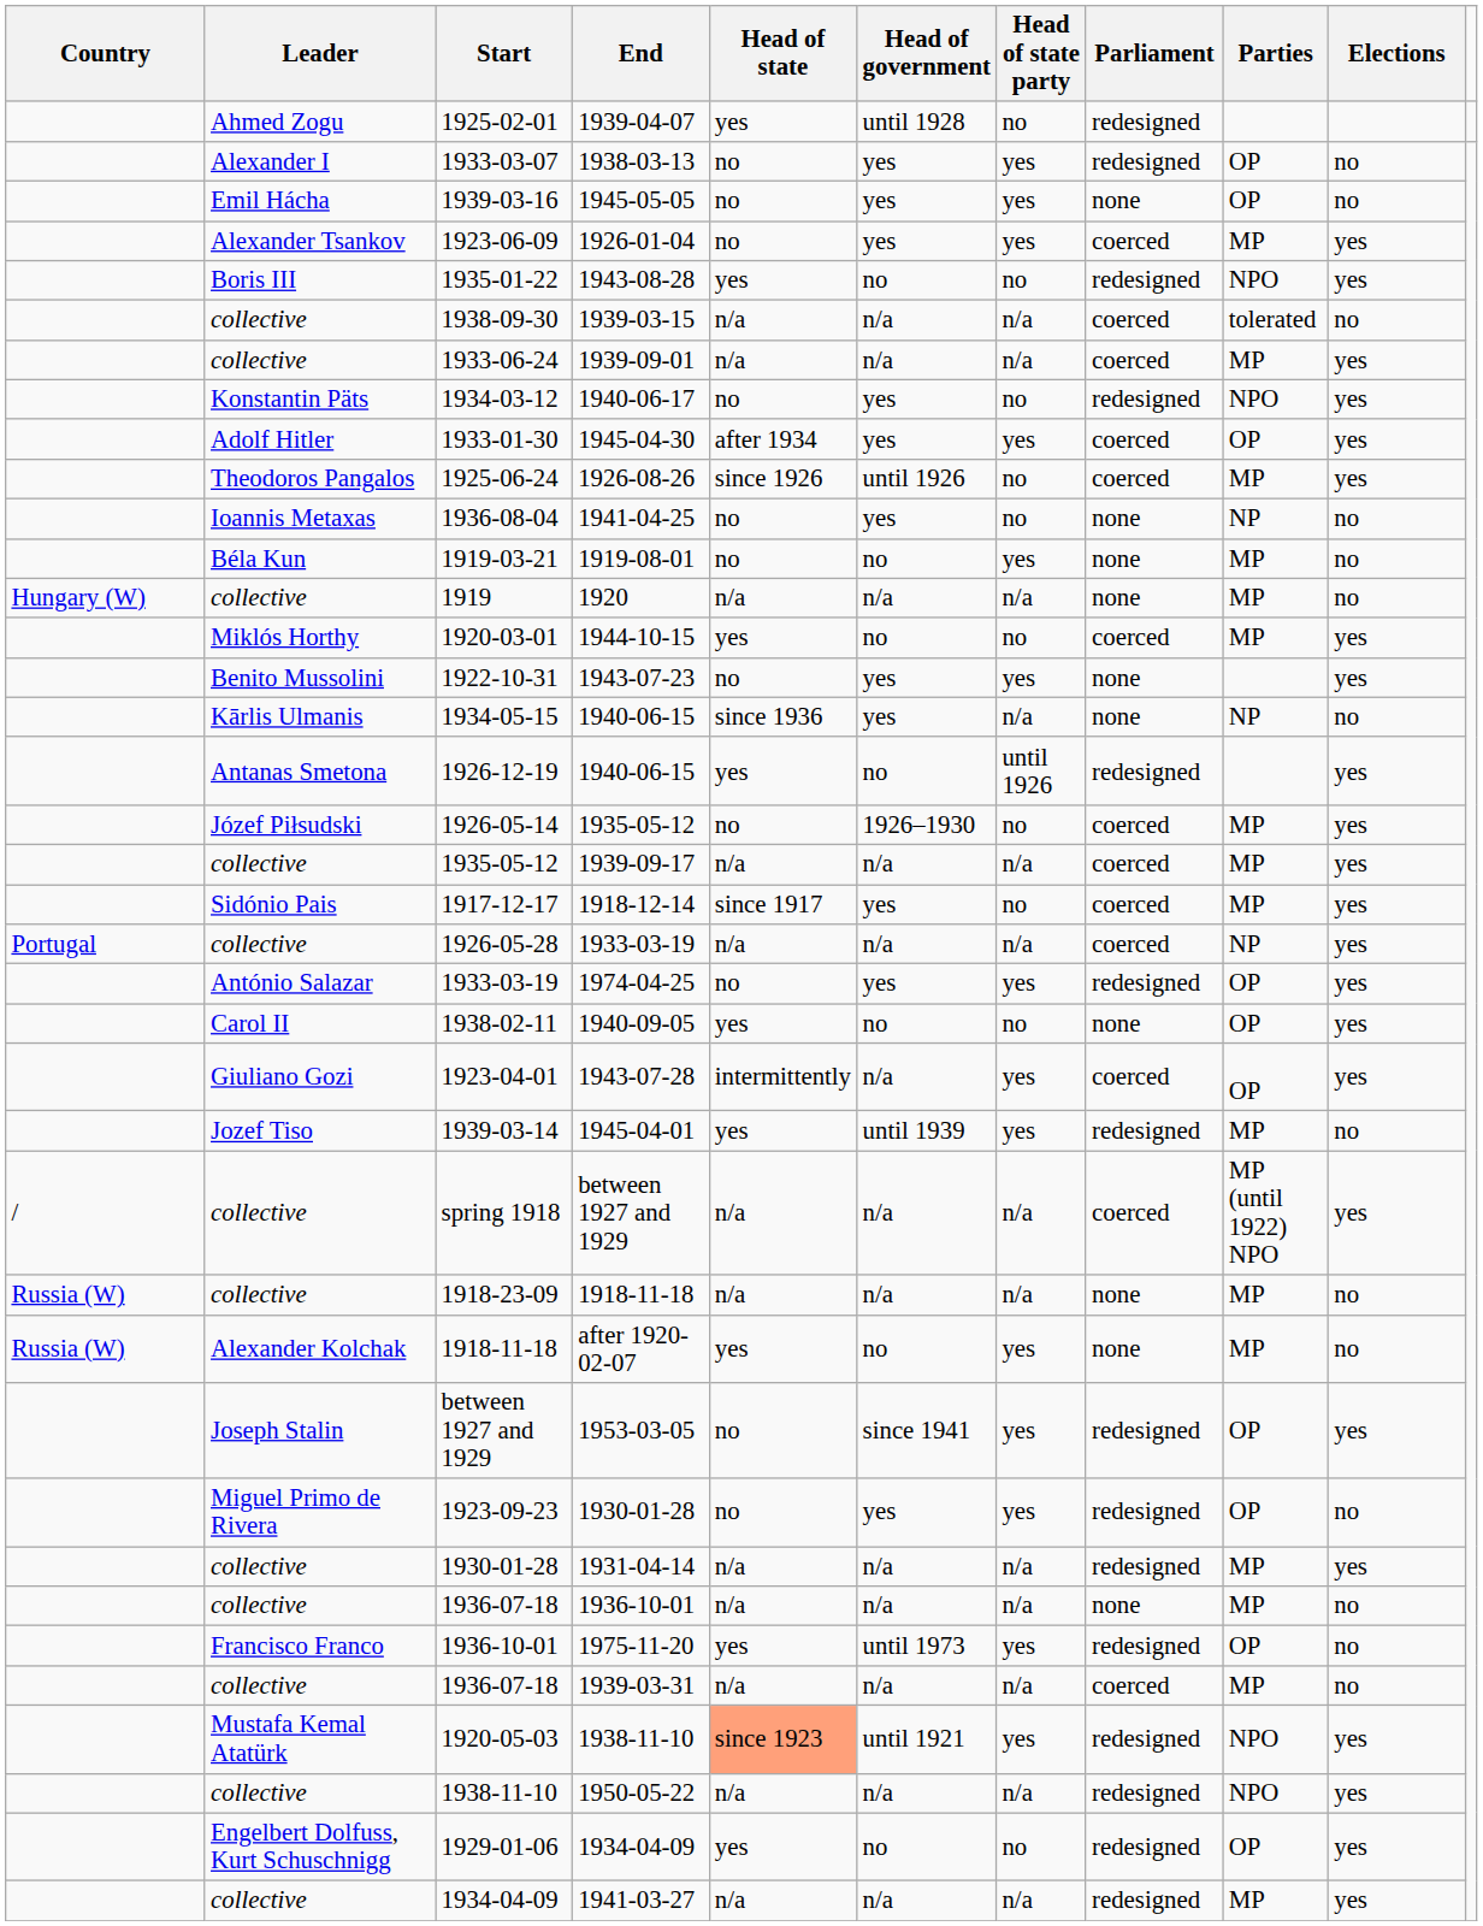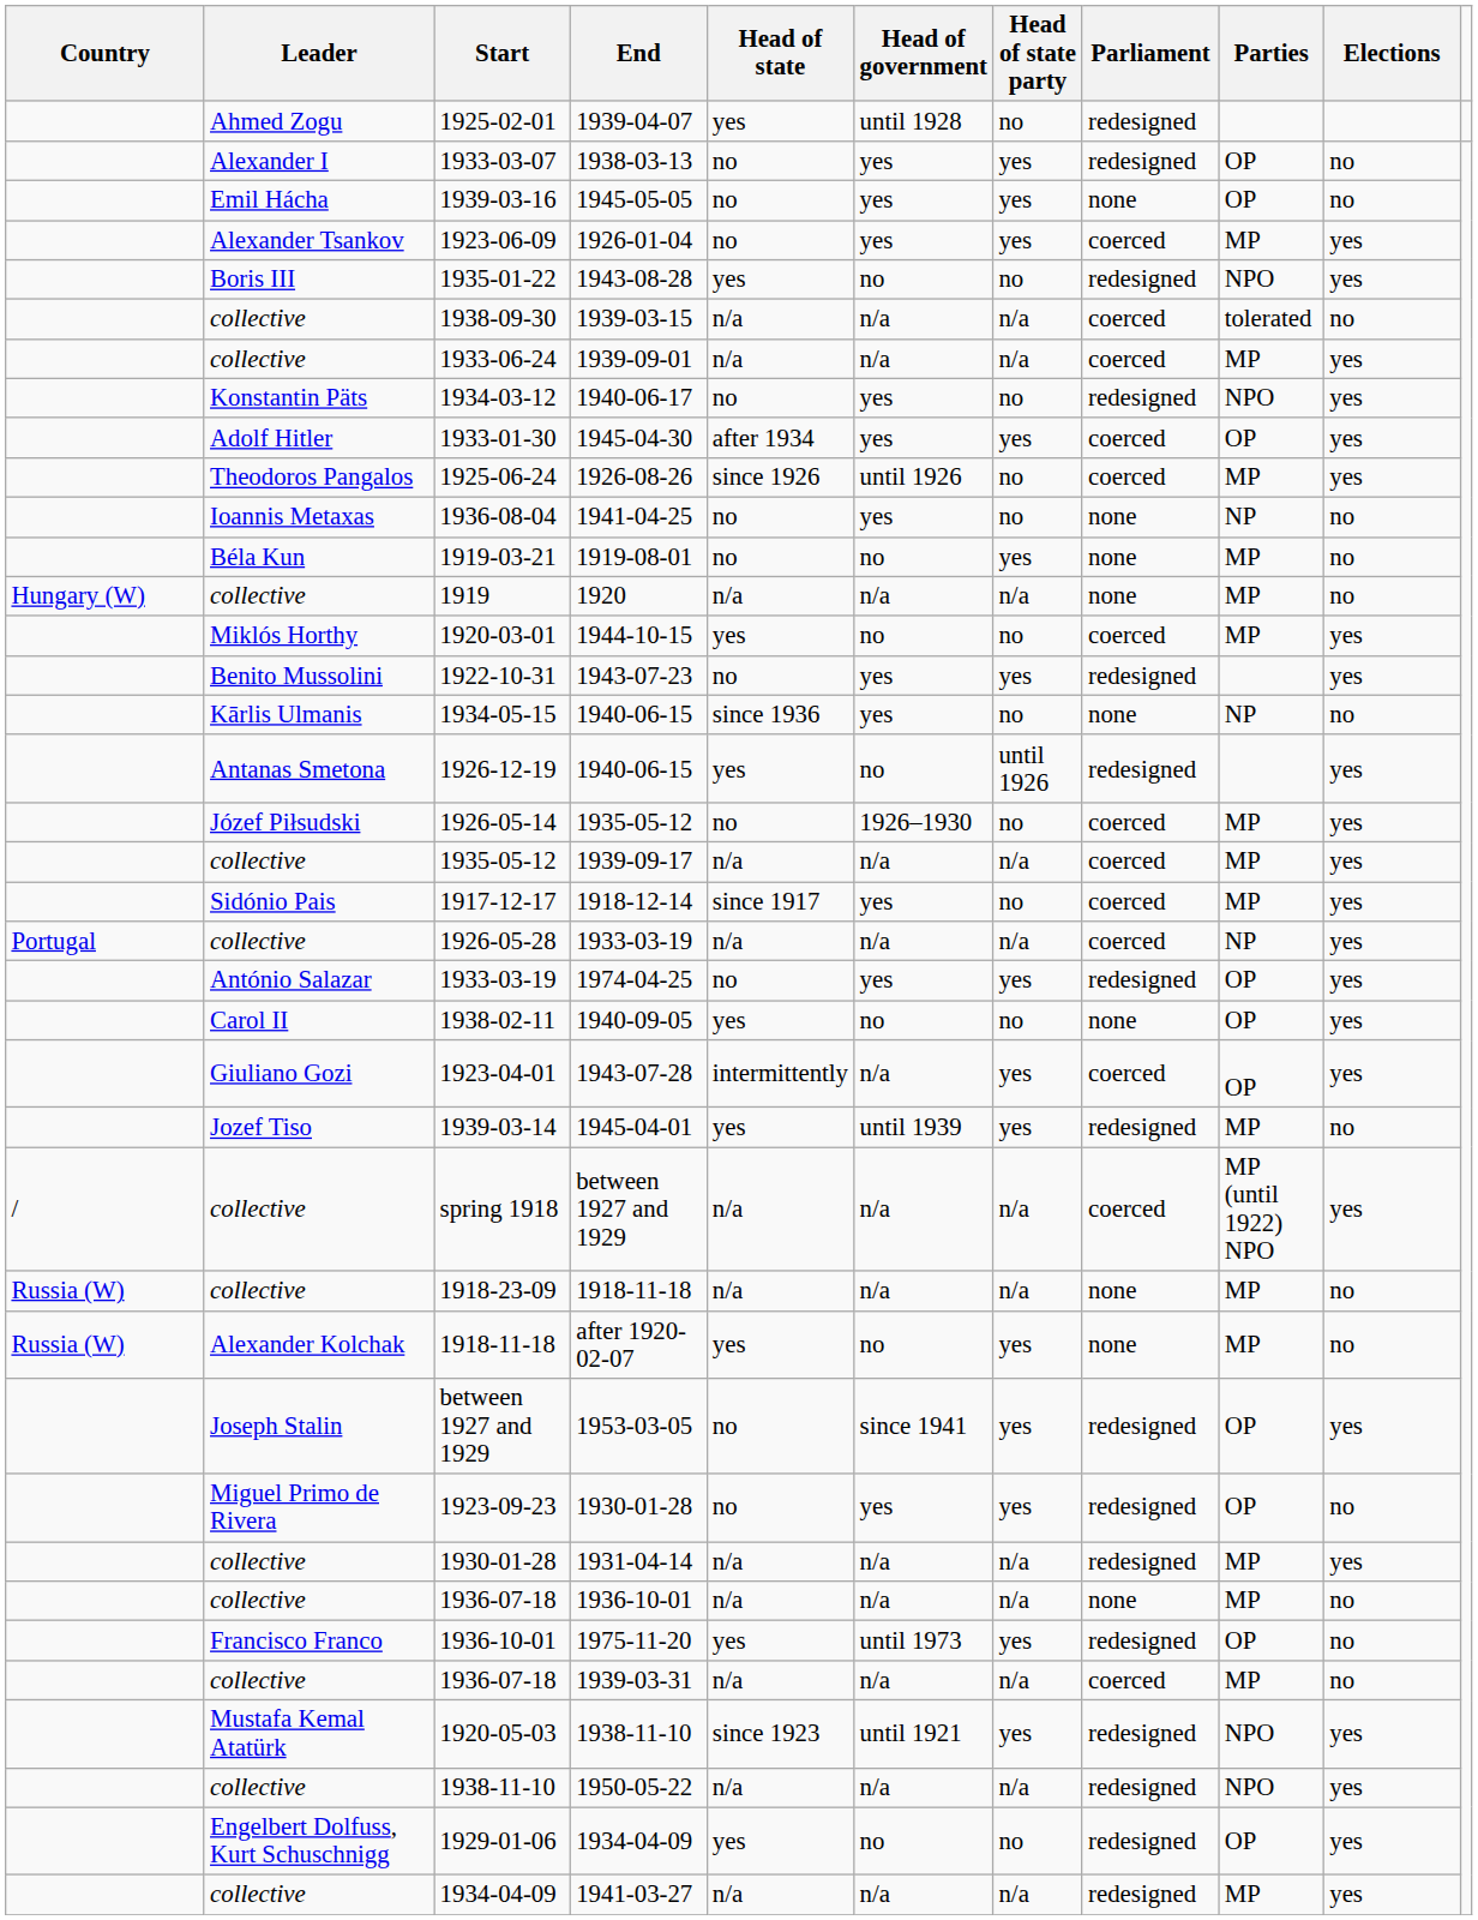 <table class="wikitable sortable">
 <tr>
 <th scope="col" style="width: 120px;">Country</th>
 <th scope="col" style="width: 140px;">Leader</th>
 <th scope="col" style="width: 80px;">Start</th>
 <th scope="col" style="width: 80px;">End</th>
 <th scope="col" style="width: 50px;">Head of state</th>
 <th scope="col" style="width: 50px;">Head of government</th>
 <th scope="col" style="width: 50px;">Head of state party</th>
 <th scope="col" style="width: 80px;">Parliament</th>
 <th scope="col" style="width: 60px;">Parties</th>
 <th scope="col" style="width: 80px;">Elections</th>
 </tr>
 <tr>
 <td></td>
 <td><a href='#'>Ahmed Zogu</a></td>
 <td>1925-02-01</td>
 <td>1939-04-07</td>
 <td>yes</td>
 <td>until 1928</td>
 <td>no</td>
 <td>redesigned</td>
 <td></td>
 <td></td>
 <td></td>
 </tr>
 <tr>
 <td></td>
 <td><a href='#'>Alexander I</a></td>
 <td>1933-03-07</td>
 <td>1938-03-13</td>
 <td>no</td>
 <td>yes</td>
 <td>yes</td>
 <td>redesigned</td>
 <td>OP</td>
 <td>no</td>
 </tr>
 <tr>
 <td></td>
 <td><a href='#'>Emil Hácha</a></td>
 <td>1939-03-16</td>
 <td>1945-05-05</td>
 <td>no</td>
 <td>yes</td>
 <td>yes</td>
 <td>none</td>
 <td>OP</td>
 <td>no</td>
 </tr>
 <tr>
 <td></td>
 <td><a href='#'>Alexander Tsankov</a></td>
 <td>1923-06-09</td>
 <td>1926-01-04</td>
 <td>no</td>
 <td>yes</td>
 <td>yes</td>
 <td>coerced</td>
 <td>MP</td>
 <td>yes</td>
 </tr>
 <tr>
 <td></td>
 <td><a href='#'>Boris III</a></td>
 <td>1935-01-22</td>
 <td>1943-08-28</td>
 <td>yes</td>
 <td>no</td>
 <td>no</td>
 <td>redesigned</td>
 <td>NPO</td>
 <td>yes</td>
 </tr>
 <tr>
 <td></td>
 <td><em>collective</em></td>
 <td>1938-09-30</td>
 <td>1939-03-15</td>
 <td>n/a</td>
 <td>n/a</td>
 <td>n/a</td>
 <td>coerced</td>
 <td>tolerated</td>
 <td>no</td>
 </tr>
 <tr>
 <td></td>
 <td><em>collective</em></td>
 <td>1933-06-24</td>
 <td>1939-09-01</td>
 <td>n/a</td>
 <td>n/a</td>
 <td>n/a</td>
 <td>coerced</td>
 <td>MP</td>
 <td>yes</td>
 </tr>
 <tr>
 <td></td>
 <td><a href='#'>Konstantin Päts</a></td>
 <td>1934-03-12</td>
 <td>1940-06-17</td>
 <td>no</td>
 <td>yes</td>
 <td>no</td>
 <td>redesigned</td>
 <td>NPO</td>
 <td>yes</td>
 </tr>
 <tr>
 <td></td>
 <td><a href='#'>Adolf Hitler</a></td>
 <td>1933-01-30</td>
 <td>1945-04-30</td>
 <td>after 1934</td>
 <td>yes</td>
 <td>yes</td>
 <td>coerced</td>
 <td>OP</td>
 <td>yes</td>
 </tr>
 <tr>
 <td></td>
 <td><a href='#'>Theodoros Pangalos</a></td>
 <td>1925-06-24</td>
 <td>1926-08-26</td>
 <td>since 1926</td>
 <td>until 1926</td>
 <td>no</td>
 <td>coerced</td>
 <td>MP</td>
 <td>yes</td>
 </tr>
 <tr>
 <td></td>
 <td><a href='#'>Ioannis Metaxas</a></td>
 <td>1936-08-04</td>
 <td>1941-04-25</td>
 <td>no</td>
 <td>yes</td>
 <td>no</td>
 <td>none</td>
 <td>NP</td>
 <td>no</td>
 </tr>
 <tr>
 <td></td>
 <td><a href='#'>Béla Kun</a></td>
 <td>1919-03-21</td>
 <td>1919-08-01</td>
 <td>no</td>
 <td>no</td>
 <td>yes</td>
 <td>none</td>
 <td>MP</td>
 <td>no</td>
 </tr>
 <tr>
 <td> <a href='#'>Hungary (W)</a></td>
 <td><em>collective</em></td>
 <td>1919</td>
 <td>1920</td>
 <td>n/a</td>
 <td>n/a</td>
 <td>n/a</td>
 <td>none</td>
 <td>MP</td>
 <td>no</td>
 </tr>
 <tr>
 <td></td>
 <td><a href='#'>Miklós Horthy</a></td>
 <td>1920-03-01</td>
 <td>1944-10-15</td>
 <td>yes</td>
 <td>no</td>
 <td>no</td>
 <td>coerced</td>
 <td>MP</td>
 <td>yes</td>
 </tr>
 <tr>
 <td></td>
 <td><a href='#'>Benito Mussolini</a></td>
 <td>1922-10-31</td>
 <td>1943-07-23</td>
 <td>no</td>
 <td>yes</td>
 <td>yes</td>
-<td>none</td>
+<td>redesigned</td>
 <td></td>
 <td>yes</td>
 </tr>
 <tr>
 <td></td>
 <td><a href='#'>Kārlis Ulmanis</a></td>
 <td>1934-05-15</td>
 <td>1940-06-15</td>
 <td>since 1936</td>
 <td>yes</td>
-<td>n/a</td>
+<td>no</td>
 <td>none</td>
 <td>NP</td>
 <td>no</td>
 </tr>
 <tr>
 <td></td>
 <td><a href='#'>Antanas Smetona</a></td>
 <td>1926-12-19</td>
 <td>1940-06-15</td>
 <td>yes</td>
 <td>no</td>
 <td>until 1926</td>
 <td>redesigned</td>
 <td></td>
 <td>yes</td>
 </tr>
 <tr>
 <td></td>
 <td><a href='#'>Józef Piłsudski</a></td>
 <td>1926-05-14</td>
 <td>1935-05-12</td>
 <td>no</td>
 <td>1926–1930</td>
 <td>no</td>
 <td>coerced</td>
 <td>MP</td>
 <td>yes</td>
 </tr>
 <tr>
 <td></td>
 <td><em>collective</em></td>
 <td>1935-05-12</td>
 <td>1939-09-17</td>
 <td>n/a</td>
 <td>n/a</td>
 <td>n/a</td>
 <td>coerced</td>
 <td>MP</td>
 <td>yes</td>
 </tr>
 <tr>
 <td></td>
 <td><a href='#'>Sidónio Pais</a></td>
 <td>1917-12-17</td>
 <td>1918-12-14</td>
 <td>since 1917</td>
 <td>yes</td>
 <td>no</td>
 <td>coerced</td>
 <td>MP</td>
 <td>yes</td>
 </tr>
 <tr>
 <td> <a href='#'>Portugal</a></td>
 <td><em>collective</em></td>
 <td>1926-05-28</td>
 <td>1933-03-19</td>
 <td>n/a</td>
 <td>n/a</td>
 <td>n/a</td>
 <td>coerced</td>
 <td>NP</td>
 <td>yes</td>
 </tr>
 <tr>
 <td></td>
 <td><a href='#'>António Salazar</a></td>
 <td>1933-03-19</td>
 <td>1974-04-25</td>
 <td>no</td>
 <td>yes</td>
 <td>yes</td>
 <td>redesigned</td>
 <td>OP</td>
 <td>yes</td>
 </tr>
 <tr>
 <td></td>
 <td><a href='#'>Carol II</a></td>
 <td>1938-02-11</td>
 <td>1940-09-05</td>
 <td>yes</td>
 <td>no</td>
 <td>no</td>
 <td>none</td>
 <td>OP</td>
 <td>yes</td>
 </tr>
 <tr>
 <td></td>
 <td><a href='#'>Giuliano Gozi</a></td>
 <td>1923-04-01</td>
 <td>1943-07-28</td>
 <td>intermittently</td>
 <td>n/a</td>
 <td>yes</td>
 <td>coerced</td>
 <td><br>OP</td>
 <td>yes</td>
 </tr>
 <tr>
 <td></td>
 <td><a href='#'>Jozef Tiso</a></td>
 <td>1939-03-14</td>
 <td>1945-04-01</td>
 <td>yes</td>
 <td>until 1939</td>
 <td>yes</td>
 <td>redesigned</td>
 <td>MP</td>
 <td>no</td>
 </tr>
 <tr>
 <td> / </td>
 <td><em>collective</em></td>
 <td>spring 1918</td>
 <td>between 1927 and 1929</td>
 <td>n/a</td>
 <td>n/a</td>
 <td>n/a</td>
 <td>coerced</td>
 <td>MP (until 1922)<br>NPO</td>
 <td>yes</td>
 </tr>
 <tr>
 <td> <a href='#'>Russia (W)</a></td>
 <td><em>collective</em></td>
 <td>1918-23-09</td>
 <td>1918-11-18</td>
 <td>n/a</td>
 <td>n/a</td>
 <td>n/a</td>
 <td>none</td>
 <td>MP</td>
 <td>no</td>
 </tr>
 <tr>
 <td> <a href='#'>Russia (W)</a></td>
 <td><a href='#'>Alexander Kolchak</a></td>
 <td>1918-11-18</td>
 <td>after 1920-02-07</td>
 <td>yes</td>
 <td>no</td>
 <td>yes</td>
 <td>none</td>
 <td>MP</td>
 <td>no</td>
 </tr>
 <tr>
 <td></td>
 <td><a href='#'>Joseph Stalin</a></td>
 <td>between 1927 and 1929</td>
 <td>1953-03-05</td>
 <td>no</td>
 <td>since 1941</td>
 <td>yes</td>
 <td>redesigned</td>
 <td>OP</td>
 <td>yes</td>
 </tr>
 <tr>
 <td></td>
 <td><a href='#'>Miguel Primo de Rivera</a></td>
 <td>1923-09-23</td>
 <td>1930-01-28</td>
 <td>no</td>
 <td>yes</td>
 <td>yes</td>
 <td>redesigned</td>
 <td>OP</td>
 <td>no</td>
 </tr>
 <tr>
 <td></td>
 <td><em>collective</em></td>
 <td>1930-01-28</td>
 <td>1931-04-14</td>
 <td>n/a</td>
 <td>n/a</td>
 <td>n/a</td>
 <td>redesigned</td>
 <td>MP</td>
 <td>yes</td>
 </tr>
 <tr>
 <td></td>
 <td><em>collective</em></td>
 <td>1936-07-18</td>
 <td>1936-10-01</td>
 <td>n/a</td>
 <td>n/a</td>
 <td>n/a</td>
 <td>none</td>
 <td>MP</td>
 <td>no</td>
 </tr>
 <tr>
 <td></td>
 <td><a href='#'>Francisco Franco</a></td>
 <td>1936-10-01</td>
 <td>1975-11-20</td>
 <td>yes</td>
 <td>until 1973</td>
 <td>yes</td>
 <td>redesigned</td>
 <td>OP</td>
 <td>no</td>
 </tr>
 <tr>
 <td></td>
 <td><em>collective</em></td>
 <td>1936-07-18</td>
 <td>1939-03-31</td>
 <td>n/a</td>
 <td>n/a</td>
 <td>n/a</td>
 <td>coerced</td>
 <td>MP</td>
 <td>no</td>
 </tr>
 <tr>
 <td></td>
 <td><a href='#'>Mustafa Kemal Atatürk</a></td>
 <td>1920-05-03</td>
 <td>1938-11-10</td>
-<td style="background: lightsalmon;">since 1923</td>
+<td>since 1923</td>
 <td>until 1921</td>
 <td>yes</td>
 <td>redesigned</td>
 <td>NPO</td>
 <td>yes</td>
 </tr>
 <tr>
 <td></td>
 <td><em>collective</em></td>
 <td>1938-11-10</td>
 <td>1950-05-22</td>
 <td>n/a</td>
 <td>n/a</td>
 <td>n/a</td>
 <td>redesigned</td>
 <td>NPO</td>
 <td>yes</td>
 </tr>
 <tr>
 <td></td>
 <td><a href='#'>Engelbert Dolfuss</a>, <a href='#'>Kurt Schuschnigg</a></td>
 <td>1929-01-06</td>
 <td>1934-04-09</td>
 <td>yes</td>
 <td>no</td>
 <td>no</td>
 <td>redesigned</td>
 <td>OP</td>
 <td>yes</td>
 </tr>
 <tr>
 <td></td>
 <td><em>collective</em></td>
 <td>1934-04-09</td>
 <td>1941-03-27</td>
 <td>n/a</td>
 <td>n/a</td>
 <td>n/a</td>
 <td>redesigned</td>
 <td>MP</td>
 <td>yes</td>
 </tr>
 </table>
